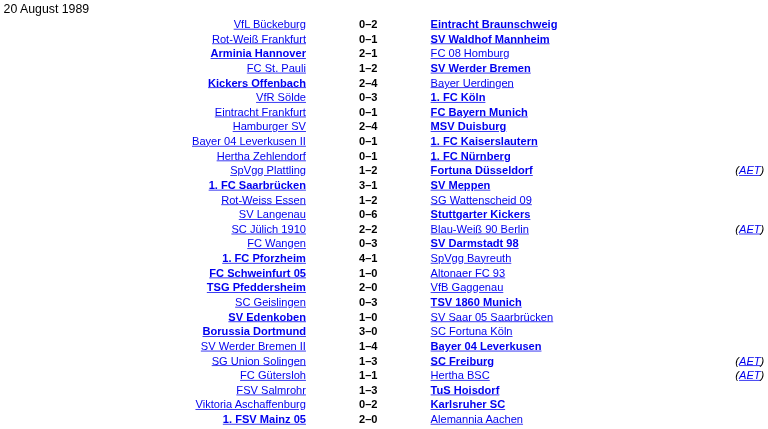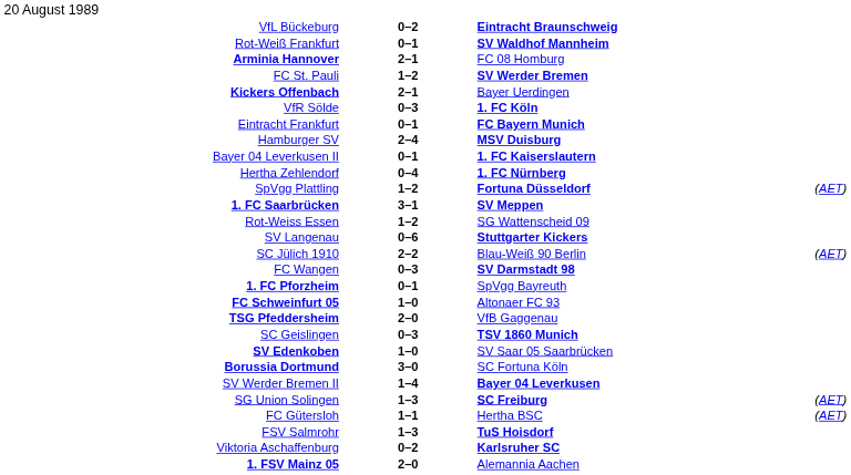 <table width=100% cellspacing=1>
 <tr>
 <th width=25%></th>
 <th width=10%></th>
 <th width=25%></th>
 <th></th>
 </tr>
 <tr>
 <td>20 August 1989</td>
 </tr>
 <tr style=font-size:90%>
 <td align=right><a href='#'>VfL Bückeburg</a></td>
 <td align=center><strong>0–2</strong></td>
 <td><strong><a href='#'>Eintracht Braunschweig</a></strong></td>
 </tr>
 <tr style=font-size:90%>
 <td align=right><a href='#'>Rot-Weiß Frankfurt</a></td>
 <td align=center><strong>0–1</strong></td>
 <td><strong><a href='#'>SV Waldhof Mannheim</a></strong></td>
 </tr>
 <tr style=font-size:90%>
 <td align=right><strong><a href='#'>Arminia Hannover</a></strong></td>
 <td align=center><strong>2–1</strong></td>
 <td><a href='#'>FC 08 Homburg</a></td>
 </tr>
 <tr style=font-size:90%>
 <td align=right><a href='#'>FC St. Pauli</a></td>
 <td align=center><strong>1–2</strong></td>
 <td><strong><a href='#'>SV Werder Bremen</a></strong></td>
 </tr>
 <tr style=font-size:90%>
 <td align=right><strong><a href='#'>Kickers Offenbach</a></strong></td>
-<td align=center><strong>2–4</strong></td>
+<td align=center><strong>2–1</strong></td>
 <td><a href='#'>Bayer Uerdingen</a></td>
 </tr>
 <tr style=font-size:90%>
 <td align=right><a href='#'>VfR Sölde</a></td>
 <td align=center><strong>0–3</strong></td>
 <td><strong><a href='#'>1. FC Köln</a></strong></td>
 </tr>
 <tr style=font-size:90%>
 <td align=right><a href='#'>Eintracht Frankfurt</a></td>
 <td align=center><strong>0–1</strong></td>
 <td><strong><a href='#'>FC Bayern Munich</a></strong></td>
 </tr>
 <tr style=font-size:90%>
 <td align=right><a href='#'>Hamburger SV</a></td>
 <td align=center><strong>2–4</strong></td>
 <td><strong><a href='#'>MSV Duisburg</a></strong></td>
 </tr>
 <tr style=font-size:90%>
 <td align=right><a href='#'>Bayer 04 Leverkusen II</a></td>
 <td align=center><strong>0–1</strong></td>
 <td><strong><a href='#'>1. FC Kaiserslautern</a></strong></td>
 </tr>
 <tr style=font-size:90%>
 <td align=right><a href='#'>Hertha Zehlendorf</a></td>
-<td align=center><strong>0–1</strong></td>
+<td align=center><strong>0–4</strong></td>
 <td><strong><a href='#'>1. FC Nürnberg</a></strong></td>
 </tr>
 <tr style=font-size:90%>
 <td align=right><a href='#'>SpVgg Plattling</a></td>
 <td align=center><strong>1–2</strong></td>
 <td><strong><a href='#'>Fortuna Düsseldorf</a></strong></td>
 <td><em>(<a href='#'>AET</a>)</em></td>
 </tr>
 <tr style=font-size:90%>
 <td align=right><strong><a href='#'>1. FC Saarbrücken</a></strong></td>
 <td align=center><strong>3–1</strong></td>
 <td><strong><a href='#'>SV Meppen</a></strong></td>
 </tr>
 <tr style=font-size:90%>
 <td align=right><a href='#'>Rot-Weiss Essen</a></td>
 <td align=center><strong>1–2</strong></td>
 <td><a href='#'>SG Wattenscheid 09</a></td>
 </tr>
 <tr style=font-size:90%>
 <td align=right><a href='#'>SV Langenau</a></td>
 <td align=center><strong>0–6</strong></td>
 <td><strong><a href='#'>Stuttgarter Kickers</a></strong></td>
 </tr>
 <tr style=font-size:90%>
 <td align=right><a href='#'>SC Jülich 1910</a></td>
 <td align=center><strong>2–2</strong></td>
 <td><a href='#'>Blau-Weiß 90 Berlin</a></td>
 <td><em>(<a href='#'>AET</a>)</em></td>
 </tr>
 <tr style=font-size:90%>
 <td align=right><a href='#'>FC Wangen</a></td>
 <td align=center><strong>0–3</strong></td>
 <td><strong><a href='#'>SV Darmstadt 98</a></strong></td>
 </tr>
 <tr style=font-size:90%>
 <td align=right><strong><a href='#'>1. FC Pforzheim</a></strong></td>
-<td align=center><strong>4–1</strong></td>
+<td align=center><strong>0–1</strong></td>
 <td><a href='#'>SpVgg Bayreuth</a></td>
 </tr>
 <tr style=font-size:90%>
 <td align=right><strong><a href='#'>FC Schweinfurt 05</a></strong></td>
 <td align=center><strong>1–0</strong></td>
 <td><a href='#'>Altonaer FC 93</a></td>
 </tr>
 <tr style=font-size:90%>
 <td align=right><strong><a href='#'>TSG Pfeddersheim</a></strong></td>
 <td align=center><strong>2–0</strong></td>
 <td><a href='#'>VfB Gaggenau</a></td>
 </tr>
 <tr style=font-size:90%>
 <td align=right><a href='#'>SC Geislingen</a></td>
 <td align=center><strong>0–3</strong></td>
 <td><strong><a href='#'>TSV 1860 Munich</a></strong></td>
 </tr>
 <tr style=font-size:90%>
 <td align=right><strong><a href='#'>SV Edenkoben</a></strong></td>
 <td align=center><strong>1–0</strong></td>
 <td><a href='#'>SV Saar 05 Saarbrücken</a></td>
 </tr>
 <tr style=font-size:90%>
 <td align=right><strong><a href='#'>Borussia Dortmund</a></strong></td>
 <td align=center><strong>3–0</strong></td>
 <td><a href='#'>SC Fortuna Köln</a></td>
 </tr>
 <tr style=font-size:90%>
 <td align=right><a href='#'>SV Werder Bremen II</a></td>
 <td align=center><strong>1–4</strong></td>
 <td><strong><a href='#'>Bayer 04 Leverkusen</a></strong></td>
 </tr>
 <tr style=font-size:90%>
 <td align=right><a href='#'>SG Union Solingen</a></td>
 <td align=center><strong>1–3</strong></td>
 <td><strong><a href='#'>SC Freiburg</a></strong></td>
 <td><em>(<a href='#'>AET</a>)</em></td>
 </tr>
 <tr style=font-size:90%>
 <td align=right><a href='#'>FC Gütersloh</a></td>
 <td align=center><strong>1–1</strong></td>
 <td><a href='#'>Hertha BSC</a></td>
 <td><em>(<a href='#'>AET</a>)</em></td>
 </tr>
 <tr style=font-size:90%>
 <td align=right><a href='#'>FSV Salmrohr</a></td>
 <td align=center><strong>1–3</strong></td>
 <td><strong><a href='#'>TuS Hoisdorf</a></strong></td>
 </tr>
 <tr style=font-size:90%>
 <td align=right><a href='#'>Viktoria Aschaffenburg</a></td>
 <td align=center><strong>0–2</strong></td>
 <td><strong><a href='#'>Karlsruher SC</a></strong></td>
 </tr>
 <tr style=font-size:90%>
 <td align=right><strong><a href='#'>1. FSV Mainz 05</a></strong></td>
 <td align=center><strong>2–0</strong></td>
 <td><a href='#'>Alemannia Aachen</a></td>
 </tr>
 </table>
